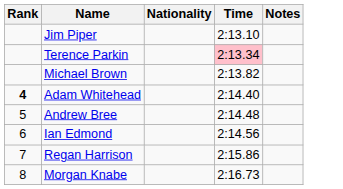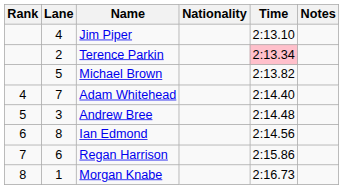 <table class="wikitable sortable" style="text-align:center">
 <tr>
 <th>Rank</th>
+<th>Lane</th>
 <th>Name</th>
 <th>Nationality</th>
 <th>Time</th>
 <th>Notes</th>
 </tr>
 <tr>
 <td></td>
+<td>4</td>
 <td align=left><a href='#'>Jim Piper</a></td>
 <td align=left></td>
 <td>2:13.10</td>
 <td></td>
 </tr>
 <tr>
 <td></td>
+<td>2</td>
 <td align=left><a href='#'>Terence Parkin</a></td>
 <td align=left></td>
 <td style="background: pink;">2:13.34</td>
 <td></td>
 </tr>
 <tr>
 <td></td>
+<td>5</td>
 <td align=left><a href='#'>Michael Brown</a></td>
 <td align=left></td>
 <td>2:13.82</td>
 <td></td>
 </tr>
 <tr>
-<td><strong>4</strong></td>
+<td>4</td>
+<td>7</td>
 <td align=left><a href='#'>Adam Whitehead</a></td>
 <td align=left></td>
 <td>2:14.40</td>
 <td></td>
 </tr>
 <tr>
 <td>5</td>
+<td>3</td>
 <td align=left><a href='#'>Andrew Bree</a></td>
 <td align=left></td>
 <td>2:14.48</td>
 <td></td>
 </tr>
 <tr>
 <td>6</td>
+<td>8</td>
 <td align=left><a href='#'>Ian Edmond</a></td>
 <td align=left></td>
 <td>2:14.56</td>
 <td></td>
 </tr>
 <tr>
 <td>7</td>
+<td>6</td>
 <td align=left><a href='#'>Regan Harrison</a></td>
 <td align=left></td>
 <td>2:15.86</td>
 <td></td>
 </tr>
 <tr>
 <td>8</td>
+<td>1</td>
 <td align=left><a href='#'>Morgan Knabe</a></td>
 <td align=left></td>
 <td>2:16.73</td>
 <td></td>
 </tr>
 </table>
